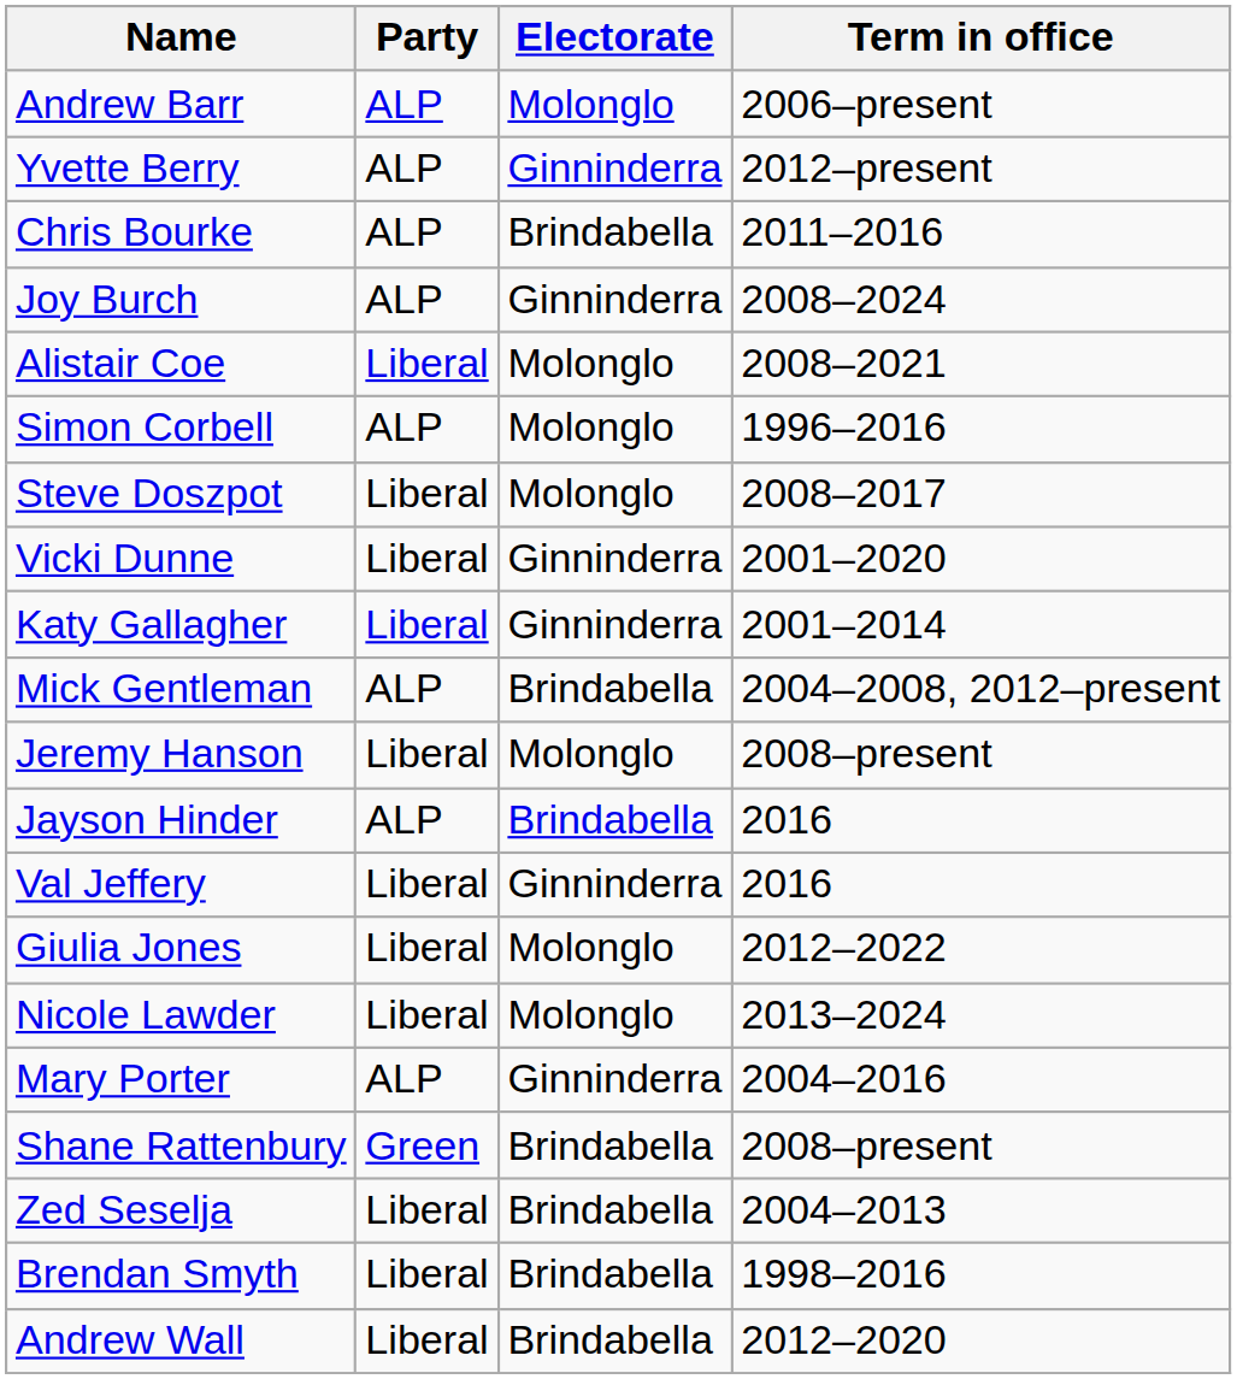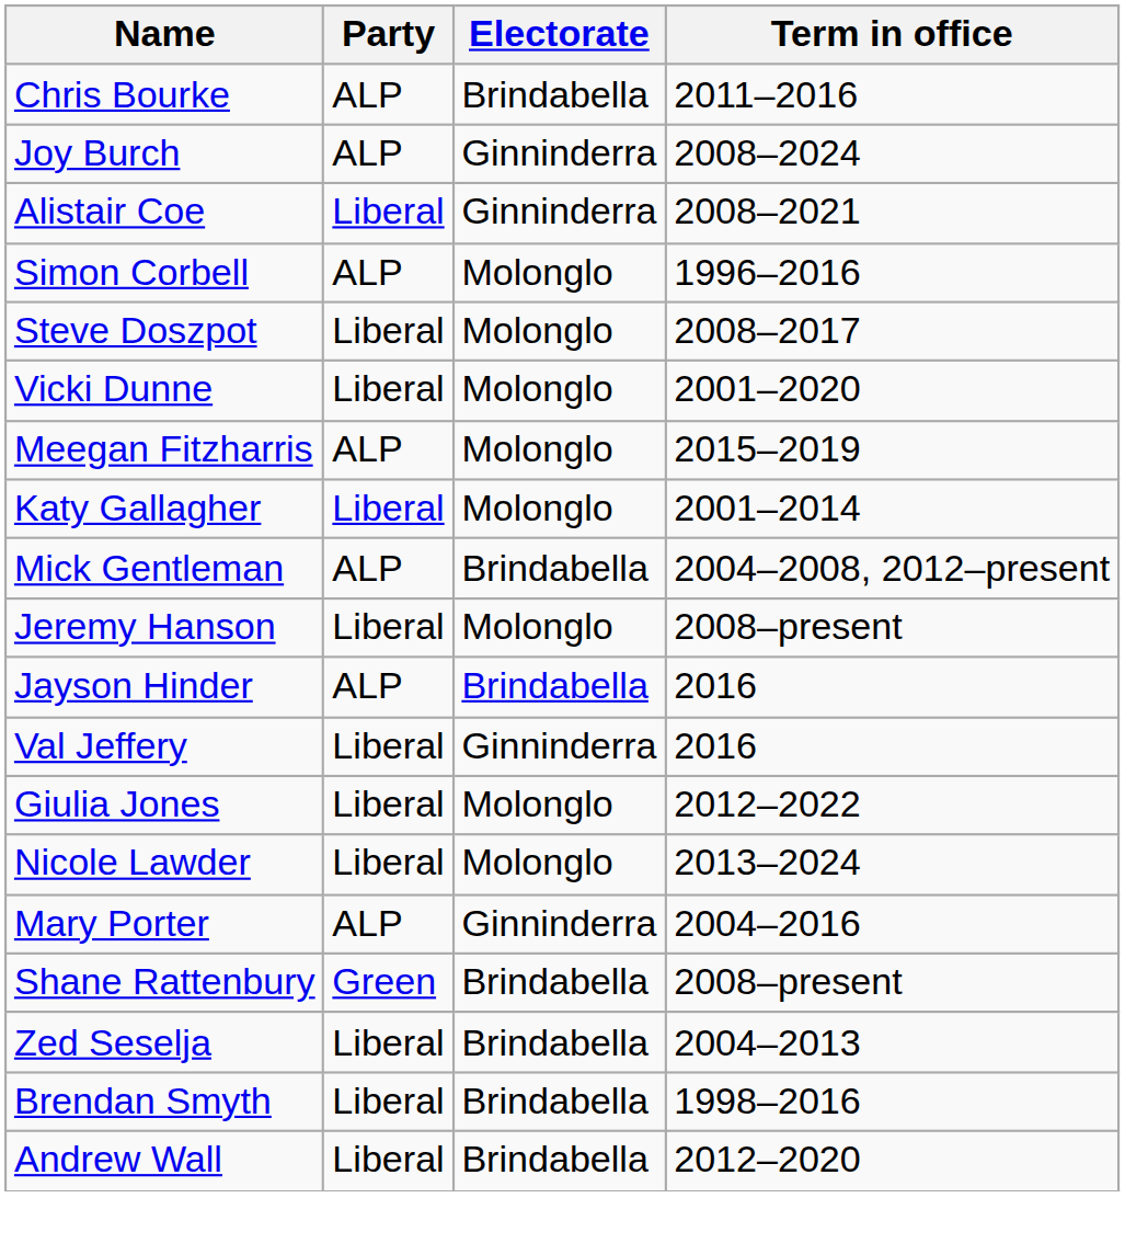 <table class="wikitable sortable">
 <tr>
 <th>Name</th>
 <th>Party</th>
 <th><a href='#'>Electorate</a></th>
 <th>Term in office</th>
-</tr>
-<tr>
-<td><a href='#'>Andrew Barr</a></td>
-<td><a href='#'>ALP</a></td>
-<td><a href='#'>Molonglo</a></td>
-<td>2006–present</td>
-</tr>
-<tr>
-<td><a href='#'>Yvette Berry</a></td>
-<td>ALP</td>
-<td><a href='#'>Ginninderra</a></td>
-<td>2012–present</td>
 </tr>
 <tr>
 <td><a href='#'>Chris Bourke</a></td>
 <td>ALP</td>
 <td>Brindabella</td>
 <td>2011–2016</td>
 </tr>
 <tr>
 <td><a href='#'>Joy Burch</a></td>
 <td>ALP</td>
 <td>Ginninderra</td>
 <td>2008–2024</td>
 </tr>
 <tr>
 <td><a href='#'>Alistair Coe</a></td>
 <td><a href='#'>Liberal</a></td>
-<td>Molonglo</td>
+<td>Ginninderra</td>
 <td>2008–2021</td>
 </tr>
 <tr>
 <td><a href='#'>Simon Corbell</a></td>
 <td>ALP</td>
 <td>Molonglo</td>
 <td>1996–2016</td>
 </tr>
 <tr>
 <td><a href='#'>Steve Doszpot</a></td>
 <td>Liberal</td>
 <td>Molonglo</td>
 <td>2008–2017</td>
 </tr>
 <tr>
 <td><a href='#'>Vicki Dunne</a></td>
 <td>Liberal</td>
-<td>Ginninderra</td>
+<td>Molonglo</td>
 <td>2001–2020</td>
+</tr>
+<tr>
+<td><a href='#'>Meegan Fitzharris</a> </td>
+<td>ALP</td>
+<td>Molonglo</td>
+<td>2015–2019</td>
 </tr>
 <tr>
 <td><a href='#'>Katy Gallagher</a> </td>
 <td><a href='#'>Liberal</a></td>
-<td>Ginninderra</td>
+<td>Molonglo</td>
 <td>2001–2014</td>
 </tr>
 <tr>
 <td><a href='#'>Mick Gentleman</a></td>
 <td>ALP</td>
 <td>Brindabella</td>
 <td>2004–2008, 2012–present</td>
 </tr>
 <tr>
 <td><a href='#'>Jeremy Hanson</a></td>
 <td>Liberal</td>
 <td>Molonglo</td>
 <td>2008–present</td>
 </tr>
 <tr>
 <td><a href='#'>Jayson Hinder</a> </td>
 <td>ALP</td>
 <td><a href='#'>Brindabella</a></td>
 <td>2016</td>
 </tr>
 <tr>
 <td><a href='#'>Val Jeffery</a> </td>
 <td>Liberal</td>
 <td>Ginninderra</td>
 <td>2016</td>
 </tr>
 <tr>
 <td><a href='#'>Giulia Jones</a></td>
 <td>Liberal</td>
 <td>Molonglo</td>
 <td>2012–2022</td>
 </tr>
 <tr>
 <td><a href='#'>Nicole Lawder</a> </td>
 <td>Liberal</td>
 <td>Molonglo</td>
 <td>2013–2024</td>
 </tr>
 <tr>
 <td><a href='#'>Mary Porter</a> </td>
 <td>ALP</td>
 <td>Ginninderra</td>
 <td>2004–2016</td>
 </tr>
 <tr>
 <td><a href='#'>Shane Rattenbury</a></td>
 <td><a href='#'>Green</a></td>
 <td>Brindabella</td>
 <td>2008–present</td>
 </tr>
 <tr>
 <td><a href='#'>Zed Seselja</a> </td>
 <td>Liberal</td>
 <td>Brindabella</td>
 <td>2004–2013</td>
 </tr>
 <tr>
 <td><a href='#'>Brendan Smyth</a> </td>
 <td>Liberal</td>
 <td>Brindabella</td>
 <td>1998–2016</td>
 </tr>
 <tr>
 <td><a href='#'>Andrew Wall</a></td>
 <td>Liberal</td>
 <td>Brindabella</td>
 <td>2012–2020</td>
 </tr>
 <tr>
 </tr>
 </table>
